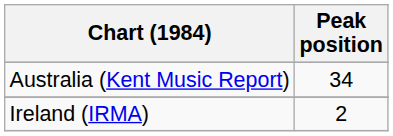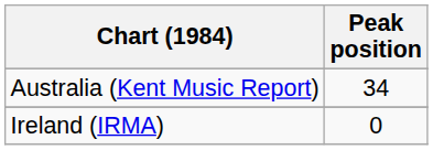 <table class="wikitable sortable" border="1">
 <tr>
 <th>Chart (1984)</th>
 <th>Peak<br>position</th>
 </tr>
 <tr>
 </tr>
 <tr>
 <td>Australia (<a href='#'>Kent Music Report</a>)</td>
 <td align=center>34</td>
 </tr>
 <tr>
 </tr>
 <tr>
 </tr>
 <tr>
 </tr>
 <tr>
 </tr>
 <tr>
 </tr>
 <tr>
 <td>Ireland (<a href='#'>IRMA</a>)</td>
-<td align=center>2</td>
+<td align=center>0</td>
 </tr>
 <tr>
 </tr>
 </table>
